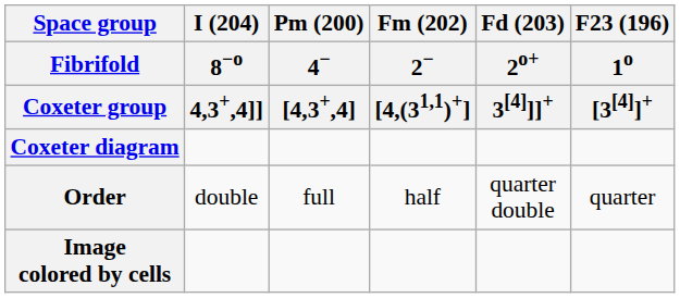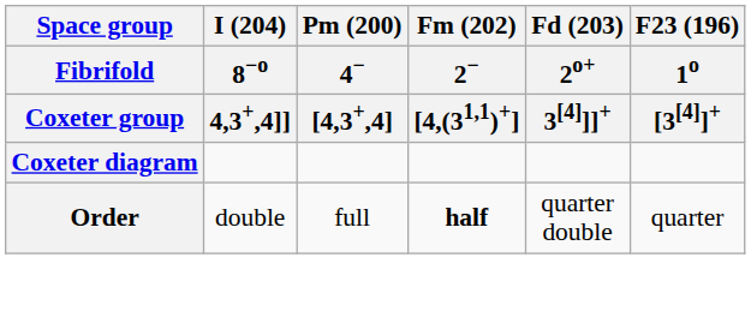 <table class=wikitable>
 <tr>
 <th><a href='#'>Space group</a></th>
 <th>I (204)</th>
 <th>Pm (200)</th>
 <th>Fm (202)</th>
 <th>Fd (203)</th>
 <th>F23 (196)</th>
 </tr>
 <tr>
 <th><a href='#'>Fibrifold</a></th>
 <th>8<sup>−o</sup></th>
 <th>4<sup>−</sup></th>
 <th>2<sup>−</sup></th>
 <th>2<sup>o+</sup></th>
 <th>1<sup>o</sup></th>
 </tr>
 <tr>
 <th><a href='#'>Coxeter group</a></th>
 <th>4,3<sup>+</sup>,4]]</th>
 <th>[4,3<sup>+</sup>,4]</th>
 <th>[4,(3<sup>1,1</sup>)<sup>+</sup>]</th>
 <th>3<sup>[4]</sup>]]<sup>+</sup></th>
 <th>[3<sup>[4]</sup>]<sup>+</sup></th>
 </tr>
 <tr align=center>
 <th><a href='#'>Coxeter diagram</a></th>
 <td></td>
 <td></td>
 <td></td>
 <td></td>
 <td></td>
 </tr>
 <tr align=center>
 <th>Order</th>
 <td>double</td>
 <td>full</td>
-<td>half</td>
+<td><strong>half</strong></td>
 <td>quarter<br>double</td>
 <td>quarter</td>
 </tr>
-<tr>
-<th>Image<br>colored by cells</th>
-<td></td>
-<td></td>
-<td></td>
-<td></td>
-<td></td>
-</tr>
 </table>
